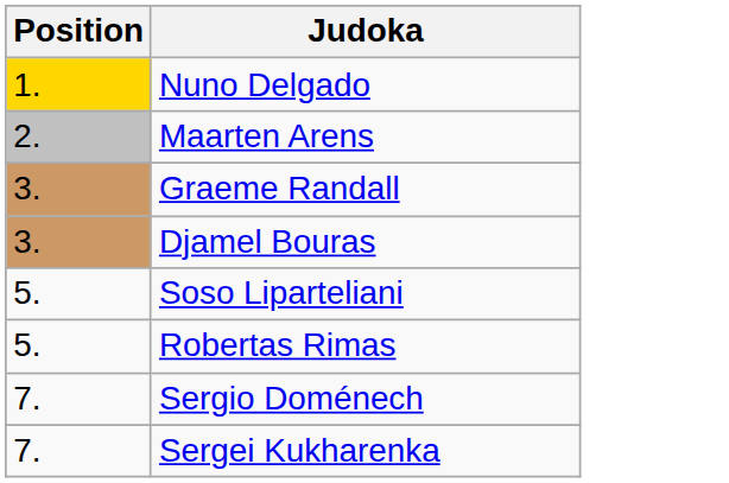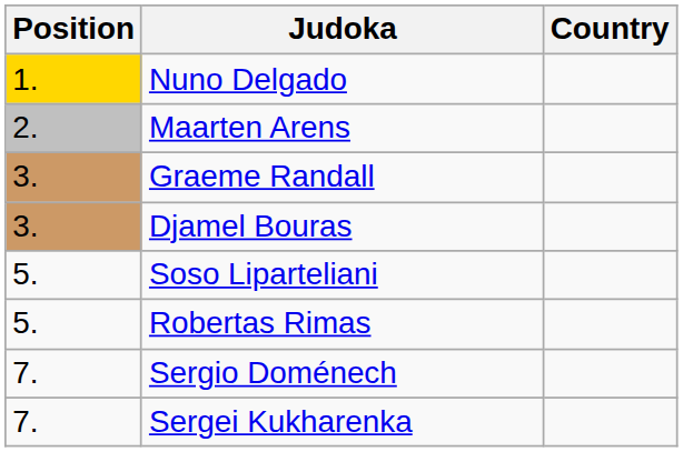 <table class=wikitable>
 <tr>
 <th width=10>Position</th>
 <th width=200>Judoka</th>
+<th width=10>Country</th>
 </tr>
 <tr>
 <td bgcolor=gold>1.</td>
 <td><a href='#'>Nuno Delgado</a></td>
+<td></td>
 </tr>
 <tr>
 <td bgcolor="silver">2.</td>
 <td><a href='#'>Maarten Arens</a></td>
+<td></td>
 </tr>
 <tr>
 <td bgcolor="CC9966">3.</td>
 <td><a href='#'>Graeme Randall</a></td>
+<td></td>
 </tr>
 <tr>
 <td bgcolor="CC9966">3.</td>
 <td><a href='#'>Djamel Bouras</a></td>
+<td></td>
 </tr>
 <tr>
 <td>5.</td>
 <td><a href='#'>Soso Liparteliani</a></td>
+<td></td>
 </tr>
 <tr>
 <td>5.</td>
 <td><a href='#'>Robertas Rimas</a></td>
+<td></td>
 </tr>
 <tr>
 <td>7.</td>
 <td><a href='#'>Sergio Doménech</a></td>
+<td></td>
 </tr>
 <tr>
 <td>7.</td>
 <td><a href='#'>Sergei Kukharenka</a></td>
+<td></td>
 </tr>
 </table>
